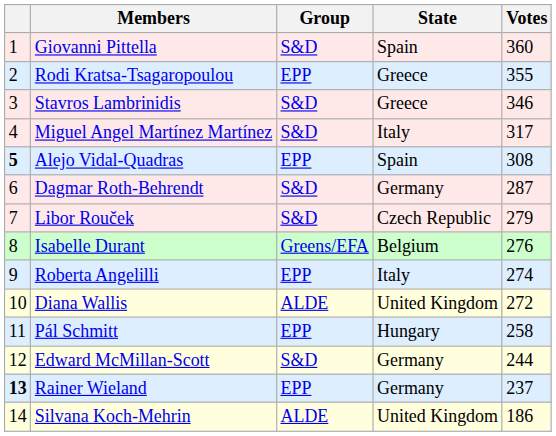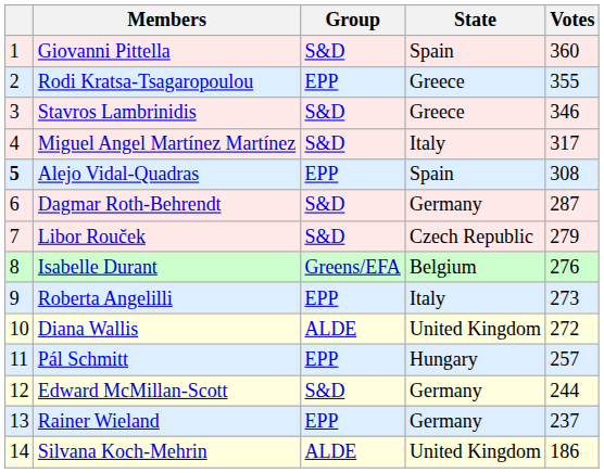 <table class="wikitable sortable">
 <tr>
 <th class="unsortable"></th>
 <th>Members</th>
 <th>Group</th>
 <th>State</th>
 <th>Votes</th>
 </tr>
 <tr --- bgcolor=#FFE8E8>
 <td>1</td>
 <td><a href='#'>Giovanni Pittella</a></td>
 <td><a href='#'>S&D</a></td>
 <td> Spain</td>
 <td>360</td>
 </tr>
 <tr --- bgcolor=#DDEEFF>
 <td>2</td>
 <td><a href='#'>Rodi Kratsa-Tsagaropoulou</a></td>
 <td><a href='#'>EPP</a></td>
 <td> Greece</td>
 <td>355</td>
 </tr>
 <tr --- bgcolor=#FFE8E8>
 <td>3</td>
 <td><a href='#'>Stavros Lambrinidis</a> </td>
 <td><a href='#'>S&D</a></td>
 <td> Greece</td>
 <td>346</td>
 </tr>
 <tr --- bgcolor=#FFE8E8>
 <td>4</td>
 <td><a href='#'>Miguel Angel Martínez Martínez</a></td>
 <td><a href='#'>S&D</a></td>
 <td> Italy</td>
 <td>317</td>
 </tr>
 <tr --- bgcolor=#DDEEFF>
 <td><strong>5</strong></td>
 <td><a href='#'>Alejo Vidal-Quadras</a></td>
 <td><a href='#'>EPP</a></td>
 <td> Spain</td>
 <td>308</td>
 </tr>
 <tr --- bgcolor=#FFE8E8>
 <td>6</td>
 <td><a href='#'>Dagmar Roth-Behrendt</a></td>
 <td><a href='#'>S&D</a></td>
 <td> Germany</td>
 <td>287</td>
 </tr>
 <tr --- bgcolor=#FFE8E8>
 <td>7</td>
 <td><a href='#'>Libor Rouček</a></td>
 <td><a href='#'>S&D</a></td>
 <td> Czech Republic</td>
 <td>279</td>
 </tr>
 <tr --- bgcolor=#CCFFCC>
 <td>8</td>
 <td><a href='#'>Isabelle Durant</a></td>
 <td><a href='#'>Greens/EFA</a></td>
 <td> Belgium</td>
 <td>276</td>
 </tr>
 <tr --- bgcolor=#DDEEFF>
 <td>9</td>
 <td><a href='#'>Roberta Angelilli</a></td>
 <td><a href='#'>EPP</a></td>
 <td> Italy</td>
-<td>274</td>
+<td>273</td>
 </tr>
 <tr --- bgcolor=#FFFFDD>
 <td>10</td>
 <td><a href='#'>Diana Wallis</a></td>
 <td><a href='#'>ALDE</a></td>
 <td> United Kingdom</td>
 <td>272</td>
 </tr>
 <tr --- bgcolor=#DDEEFF>
 <td>11</td>
 <td><a href='#'>Pál Schmitt</a></td>
 <td><a href='#'>EPP</a></td>
 <td> Hungary</td>
-<td>258</td>
+<td>257</td>
 </tr>
 <tr --- bgcolor=#FFFFDD>
 <td>12</td>
 <td><a href='#'>Edward McMillan-Scott</a></td>
 <td><a href='#'>S&D</a></td>
 <td> Germany</td>
 <td>244</td>
 </tr>
 <tr --- bgcolor=#DDEEFF>
-<td><strong>13</strong></td>
+<td>13</td>
 <td><a href='#'>Rainer Wieland</a></td>
 <td><a href='#'>EPP</a></td>
 <td> Germany</td>
 <td>237</td>
 </tr>
 <tr --- bgcolor=#FFFFDD>
 <td>14</td>
 <td><a href='#'>Silvana Koch-Mehrin</a></td>
 <td><a href='#'>ALDE</a></td>
 <td> United Kingdom</td>
 <td>186</td>
 </tr>
 </table>
